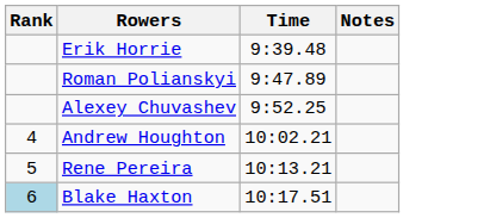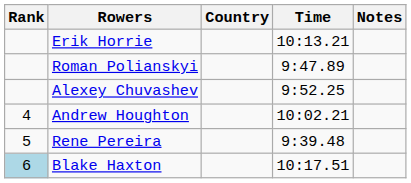 <table class="wikitable" style="text-align:center">
 <tr>
 <th>Rank</th>
 <th>Rowers</th>
+<th>Country</th>
 <th>Time</th>
 <th>Notes</th>
 </tr>
 <tr>
 <td></td>
 <td align="left"><a href='#'>Erik Horrie</a></td>
-<td>9:39.48</td>
+<td align="left"></td>
+<td>10:13.21</td>
 <td><strong></strong></td>
 </tr>
 <tr>
 <td></td>
 <td align="left"><a href='#'>Roman Polianskyi</a></td>
+<td align="left"></td>
 <td>9:47.89</td>
 <td></td>
 </tr>
 <tr>
 <td></td>
 <td align="left"><a href='#'>Alexey Chuvashev</a></td>
+<td align="left"></td>
 <td>9:52.25</td>
 <td></td>
 </tr>
 <tr>
 <td>4</td>
 <td align="left"><a href='#'>Andrew Houghton</a></td>
+<td align="left"></td>
 <td>10:02.21</td>
 <td></td>
 </tr>
 <tr>
 <td>5</td>
 <td align="left"><a href='#'>Rene Pereira</a></td>
-<td>10:13.21</td>
+<td align="left"></td>
+<td>9:39.48</td>
 <td></td>
 </tr>
 <tr>
 <td style="background: lightblue;">6</td>
 <td align="left"><a href='#'>Blake Haxton</a></td>
+<td align="left"></td>
 <td>10:17.51</td>
 <td></td>
 </tr>
 </table>
